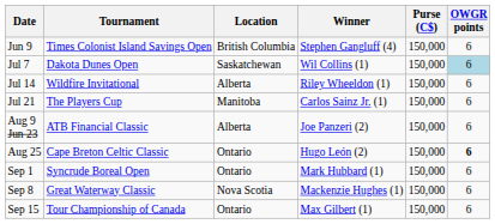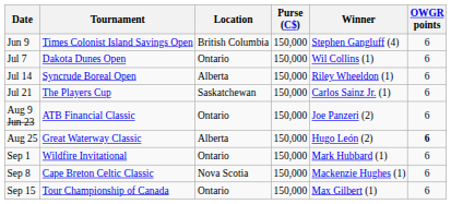 <table class="wikitable" style="font-size:95%">
 <tr>
 <th>Date</th>
 <th>Tournament</th>
 <th>Location</th>
+<th>Purse<br>(<a href='#'>C$</a>)</th>
 <th>Winner</th>
-<th>Purse<br>(<a href='#'>C$</a>)</th>
 <th><a href='#'>OWGR</a><br>points</th>
 </tr>
 <tr>
 <td>Jun 9</td>
 <td><a href='#'>Times Colonist Island Savings Open</a></td>
 <td>British Columbia</td>
+<td align=right>150,000</td>
 <td> <a href='#'>Stephen Gangluff</a> (4)</td>
-<td align=right>150,000</td>
 <td align=center>6</td>
 </tr>
 <tr>
 <td>Jul 7</td>
 <td><a href='#'>Dakota Dunes Open</a></td>
-<td>Saskatchewan</td>
+<td>Ontario</td>
+<td align=right>150,000</td>
 <td> <a href='#'>Wil Collins</a> (1)</td>
-<td align=right>150,000</td>
-<td align=center style="background: lightblue;">6</td>
+<td align=center>6</td>
 </tr>
 <tr>
 <td>Jul 14</td>
-<td><a href='#'>Wildfire Invitational</a></td>
+<td><a href='#'>Syncrude Boreal Open</a></td>
 <td>Alberta</td>
+<td align=right>150,000</td>
 <td> <a href='#'>Riley Wheeldon</a> (1)</td>
-<td align=right>150,000</td>
 <td align=center>6</td>
 </tr>
 <tr>
 <td>Jul 21</td>
 <td><a href='#'>The Players Cup</a></td>
-<td>Manitoba</td>
+<td>Saskatchewan</td>
+<td align=right>150,000</td>
 <td> <a href='#'>Carlos Sainz Jr.</a> (1)</td>
-<td align=right>150,000</td>
 <td align=center>6</td>
 </tr>
 <tr>
 <td>Aug 9<br><s>Jun 23</s></td>
 <td><a href='#'>ATB Financial Classic</a></td>
-<td>Alberta</td>
+<td>Ontario</td>
+<td align=right>150,000</td>
 <td> <a href='#'>Joe Panzeri</a> (2)</td>
-<td align=right>150,000</td>
 <td align=center>6</td>
 </tr>
 <tr>
 <td>Aug 25</td>
-<td><a href='#'>Cape Breton Celtic Classic</a></td>
-<td>Ontario</td>
+<td><a href='#'>Great Waterway Classic</a></td>
+<td>Alberta</td>
+<td align=right>150,000</td>
 <td> <a href='#'>Hugo León</a> (2)</td>
-<td align=right>150,000</td>
 <td align=center><strong>6</strong></td>
 </tr>
 <tr>
 <td>Sep 1</td>
-<td><a href='#'>Syncrude Boreal Open</a></td>
+<td><a href='#'>Wildfire Invitational</a></td>
 <td>Ontario</td>
+<td align=right>150,000</td>
 <td> <a href='#'>Mark Hubbard</a> (1)</td>
-<td align=right>150,000</td>
 <td align=center>6</td>
 </tr>
 <tr>
 <td>Sep 8</td>
-<td><a href='#'>Great Waterway Classic</a></td>
+<td><a href='#'>Cape Breton Celtic Classic</a></td>
 <td>Nova Scotia</td>
+<td align=right>150,000</td>
 <td> <a href='#'>Mackenzie Hughes</a> (1)</td>
-<td align=right>150,000</td>
 <td align=center>6</td>
 </tr>
 <tr>
 <td>Sep 15</td>
 <td><a href='#'>Tour Championship of Canada</a></td>
 <td>Ontario</td>
+<td align=right>150,000</td>
 <td> <a href='#'>Max Gilbert</a> (1)</td>
-<td align=right>150,000</td>
 <td align=center>6</td>
 </tr>
 </table>
